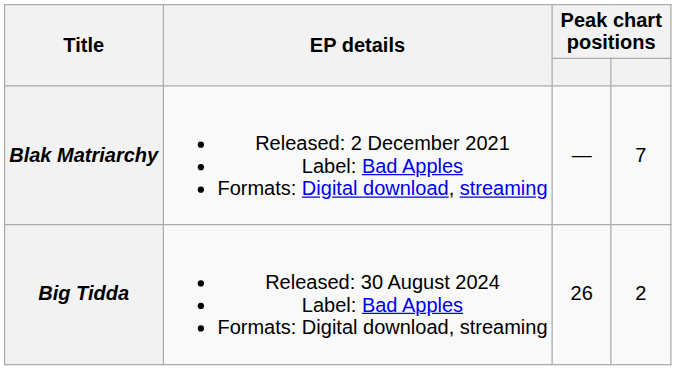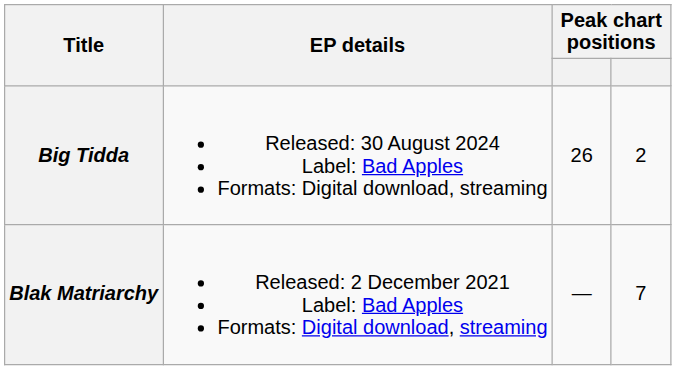 <table class="wikitable plainrowheaders" style="text-align:center;">
 <tr>
 <th scope="col" rowspan="2">Title</th>
 <th scope="col" rowspan="2">EP details</th>
 <th scope="col" colspan="2">Peak chart positions</th>
 </tr>
 <tr>
 <th scope="col" style="width:3em;font-size:85%;"><a href='#'></a><br></th>
 <th scope="col" style="width:3em;font-size:85%;"><a href='#'></a><br></th>
 </tr>
 <tr>
+<th scope="row"><em>Big Tidda</em></th>
+<td><br><ul><li>Released: 30 August 2024</li><li>Label: <a href='#'>Bad Apples</a></li><li>Formats: Digital download, streaming</li></ul></td>
+<td>26</td>
+<td>2</td>
+</tr>
+<tr>
 <th scope="row"><em>Blak Matriarchy</em></th>
 <td><br><ul><li>Released: 2 December 2021</li><li>Label: <a href='#'>Bad Apples</a></li><li>Formats: <a href='#'>Digital download</a>, <a href='#'>streaming</a></li></ul></td>
 <td>—</td>
 <td>7</td>
 </tr>
-<tr>
-<th scope="row"><em>Big Tidda</em></th>
-<td><br><ul><li>Released: 30 August 2024</li><li>Label: <a href='#'>Bad Apples</a></li><li>Formats: Digital download, streaming</li></ul></td>
-<td>26</td>
-<td>2</td>
-</tr>
 </table>
